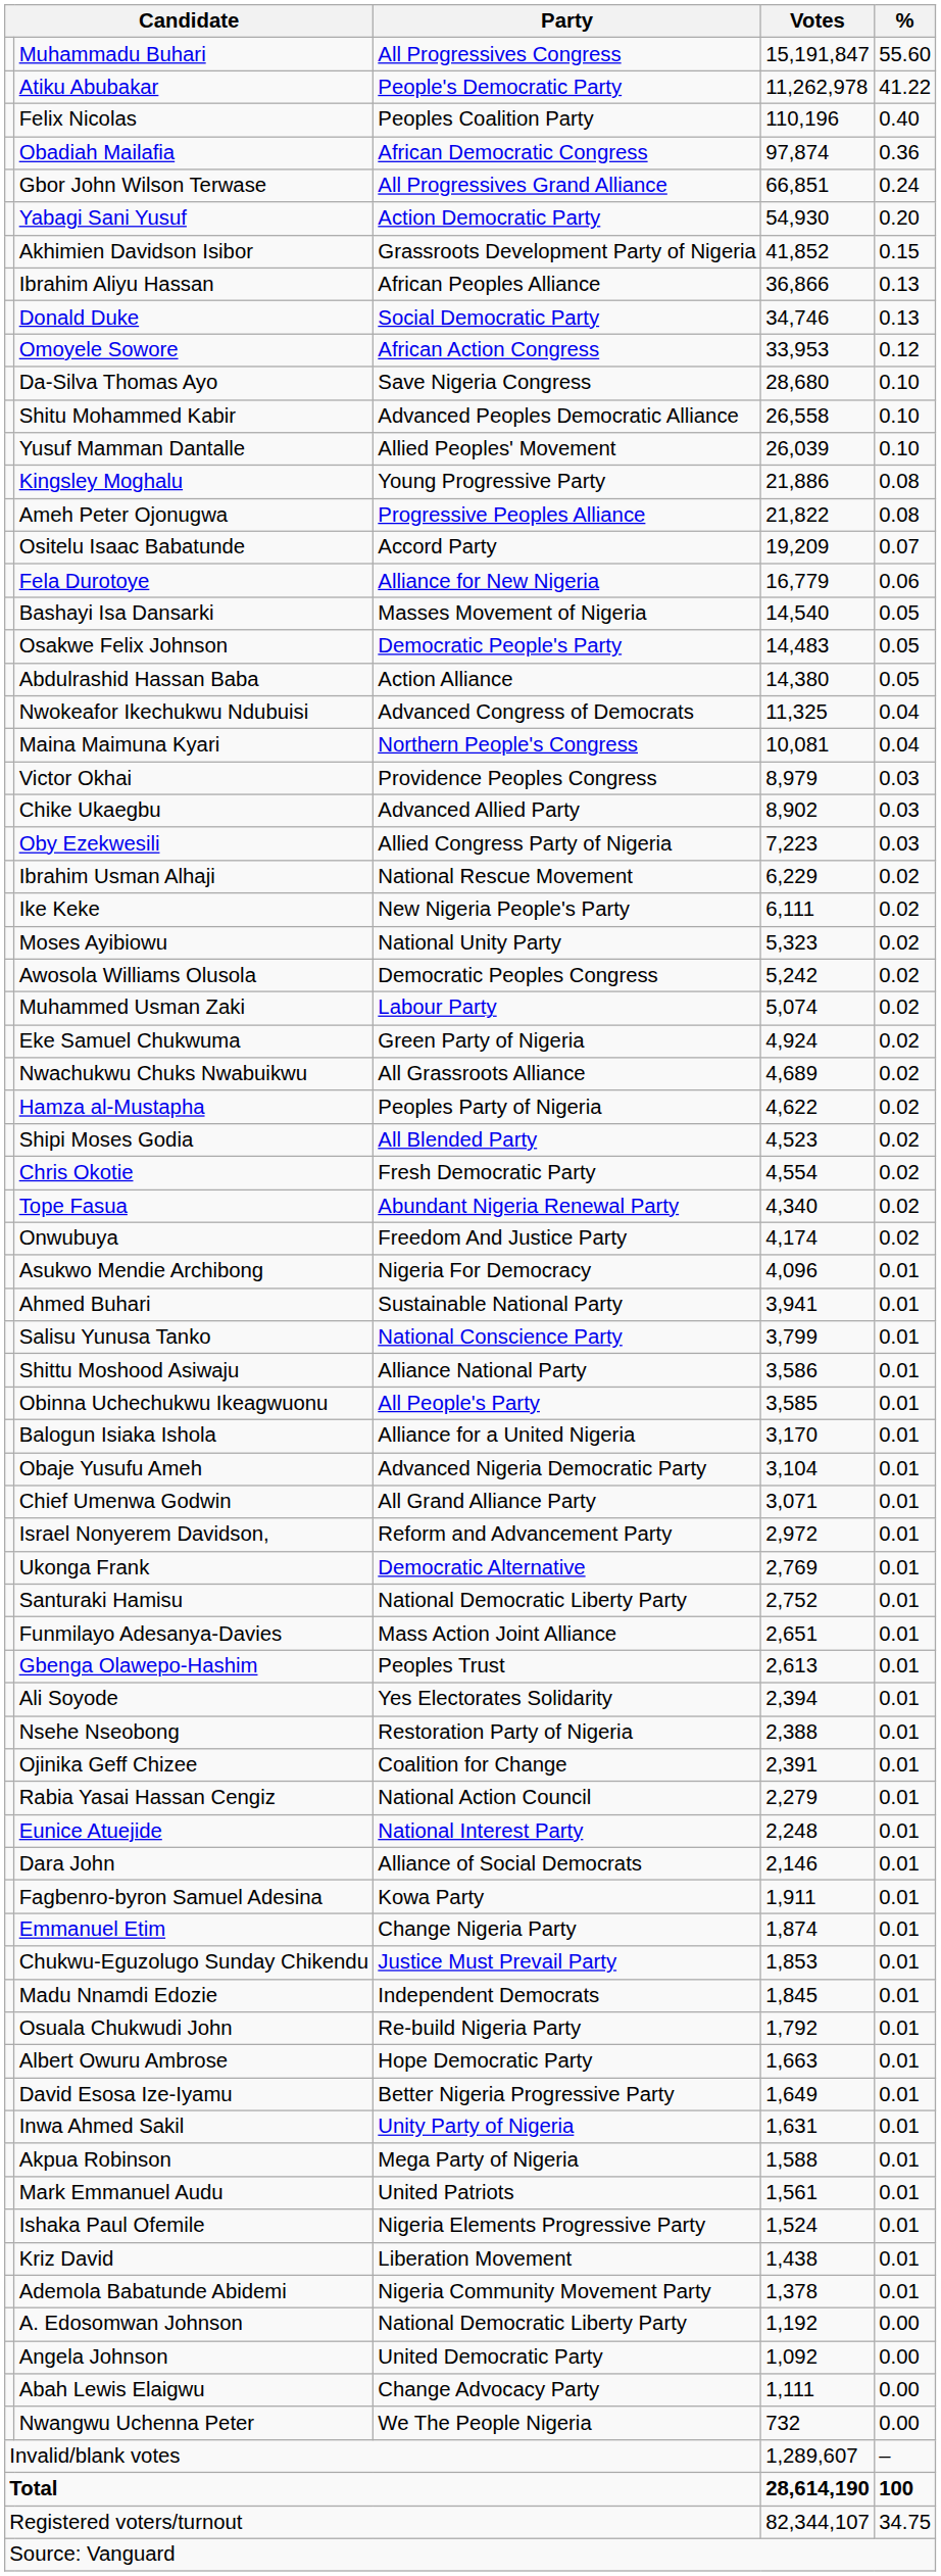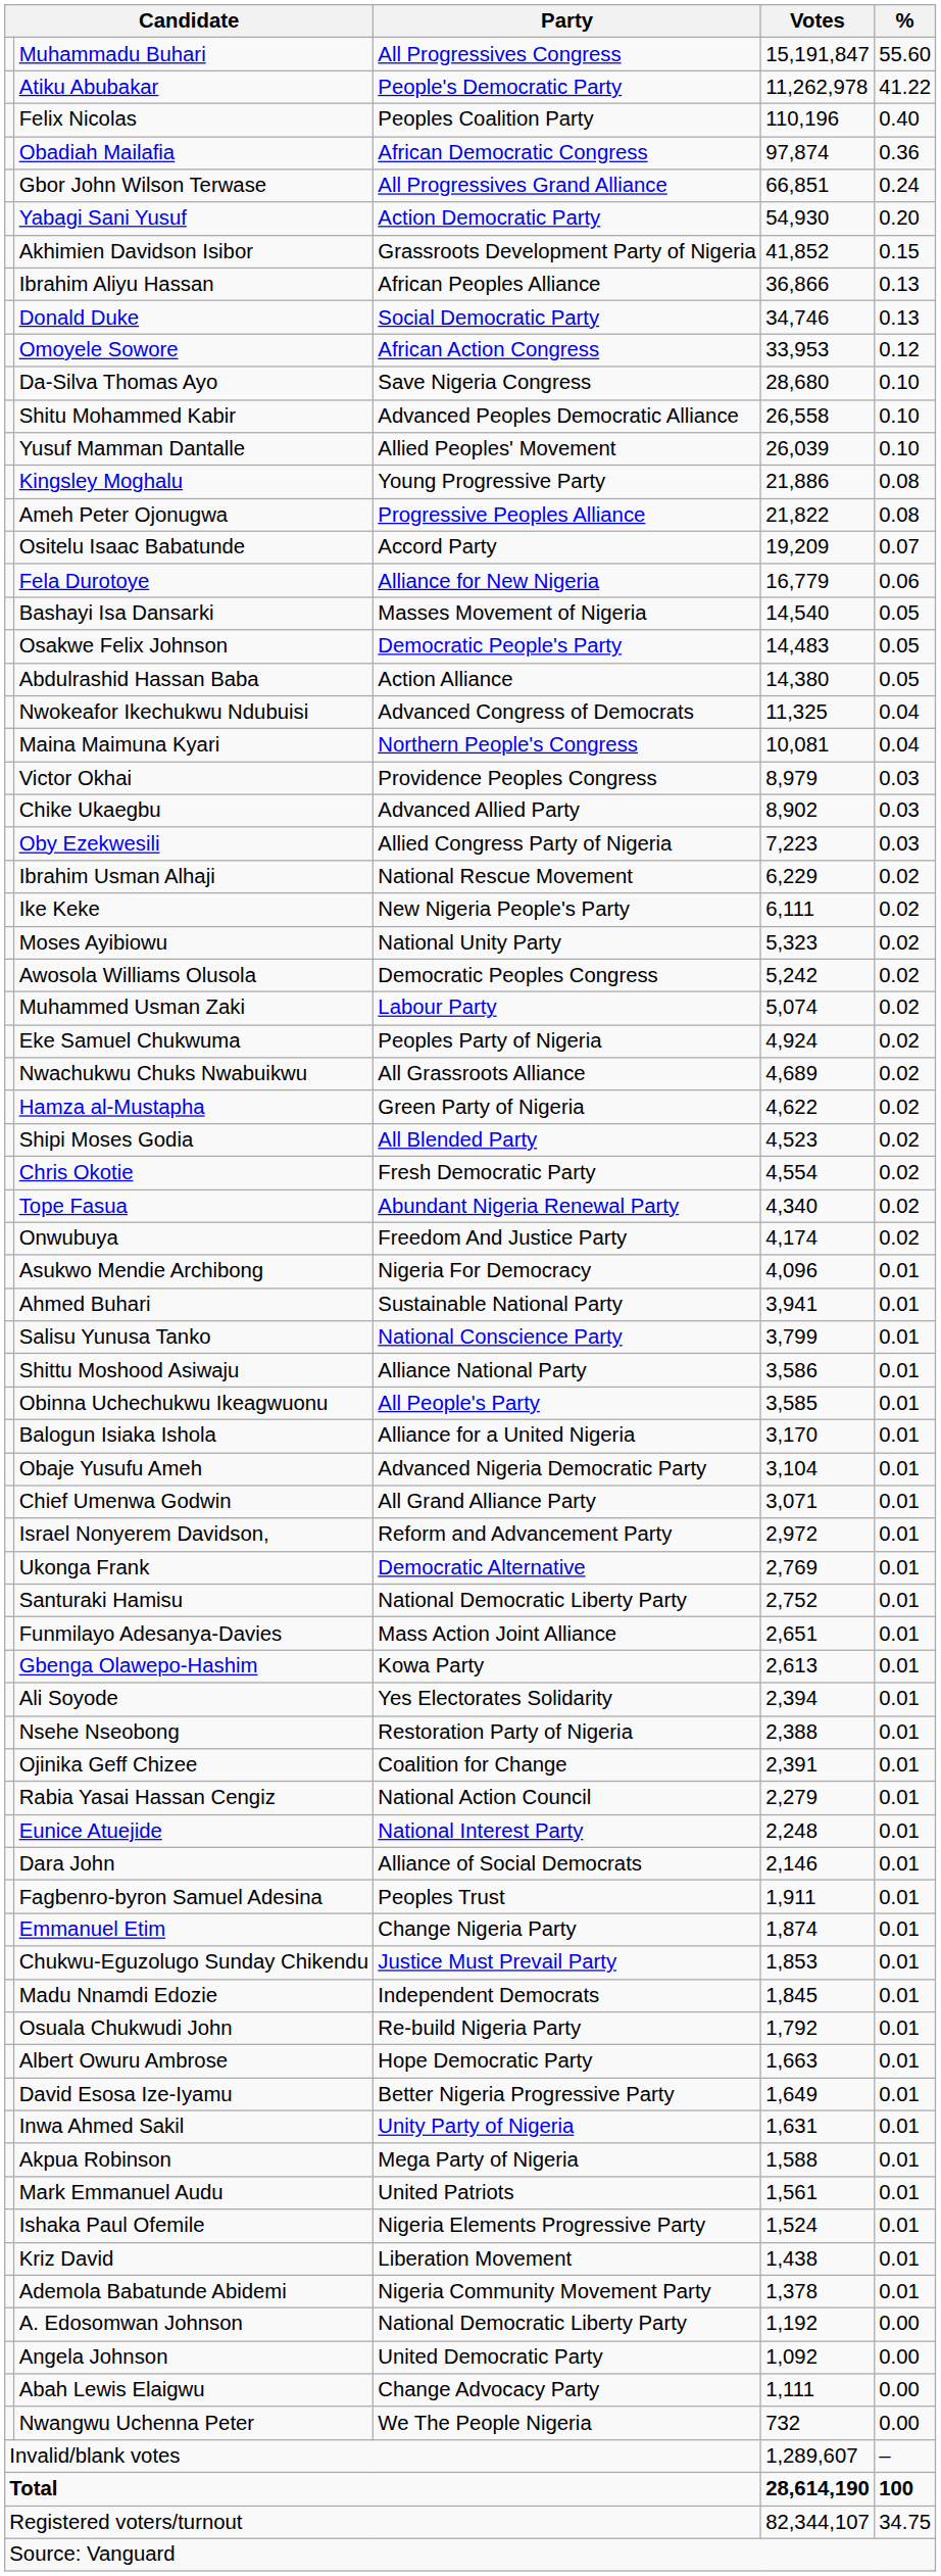 <table class="wikitable">
 <tr>
 <th colspan="2">Candidate</th>
 <th>Party</th>
 <th>Votes</th>
 <th>%</th>
 </tr>
 <tr>
 <td></td>
 <td><a href='#'>Muhammadu Buhari</a></td>
 <td><a href='#'>All Progressives Congress</a></td>
 <td>15,191,847</td>
 <td>55.60</td>
 </tr>
 <tr>
 <td></td>
 <td><a href='#'>Atiku Abubakar</a></td>
 <td><a href='#'>People's Democratic Party</a></td>
 <td>11,262,978</td>
 <td>41.22</td>
 </tr>
 <tr>
 <td></td>
 <td>Felix Nicolas</td>
 <td>Peoples Coalition Party</td>
 <td>110,196</td>
 <td>0.40</td>
 </tr>
 <tr>
 <td></td>
 <td><a href='#'>Obadiah Mailafia</a></td>
 <td><a href='#'>African Democratic Congress</a></td>
 <td>97,874</td>
 <td>0.36</td>
 </tr>
 <tr>
 <td></td>
 <td>Gbor John Wilson Terwase</td>
 <td><a href='#'>All Progressives Grand Alliance</a></td>
 <td>66,851</td>
 <td>0.24</td>
 </tr>
 <tr>
 <td></td>
 <td><a href='#'>Yabagi Sani Yusuf</a></td>
 <td><a href='#'>Action Democratic Party</a></td>
 <td>54,930</td>
 <td>0.20</td>
 </tr>
 <tr>
 <td></td>
 <td>Akhimien Davidson Isibor</td>
 <td>Grassroots Development Party of Nigeria</td>
 <td>41,852</td>
 <td>0.15</td>
 </tr>
 <tr>
 <td></td>
 <td>Ibrahim Aliyu Hassan</td>
 <td>African Peoples Alliance</td>
 <td>36,866</td>
 <td>0.13</td>
 </tr>
 <tr>
 <td></td>
 <td><a href='#'>Donald Duke</a></td>
 <td><a href='#'>Social Democratic Party</a></td>
 <td>34,746</td>
 <td>0.13</td>
 </tr>
 <tr>
 <td></td>
 <td><a href='#'>Omoyele Sowore</a></td>
 <td><a href='#'>African Action Congress</a></td>
 <td>33,953</td>
 <td>0.12</td>
 </tr>
 <tr>
 <td></td>
 <td>Da-Silva Thomas Ayo</td>
 <td>Save Nigeria Congress</td>
 <td>28,680</td>
 <td>0.10</td>
 </tr>
 <tr>
 <td></td>
 <td>Shitu Mohammed Kabir</td>
 <td>Advanced Peoples Democratic Alliance</td>
 <td>26,558</td>
 <td>0.10</td>
 </tr>
 <tr>
 <td></td>
 <td>Yusuf Mamman Dantalle</td>
 <td>Allied Peoples' Movement</td>
 <td>26,039</td>
 <td>0.10</td>
 </tr>
 <tr>
 <td></td>
 <td><a href='#'>Kingsley Moghalu</a></td>
 <td>Young Progressive Party</td>
 <td>21,886</td>
 <td>0.08</td>
 </tr>
 <tr>
 <td></td>
 <td>Ameh Peter Ojonugwa</td>
 <td><a href='#'>Progressive Peoples Alliance</a></td>
 <td>21,822</td>
 <td>0.08</td>
 </tr>
 <tr>
 <td></td>
 <td>Ositelu Isaac Babatunde</td>
 <td>Accord Party</td>
 <td>19,209</td>
 <td>0.07</td>
 </tr>
 <tr>
 <td></td>
 <td><a href='#'>Fela Durotoye</a></td>
 <td><a href='#'>Alliance for New Nigeria</a></td>
 <td>16,779</td>
 <td>0.06</td>
 </tr>
 <tr>
 <td></td>
 <td>Bashayi Isa Dansarki</td>
 <td>Masses Movement of Nigeria</td>
 <td>14,540</td>
 <td>0.05</td>
 </tr>
 <tr>
 <td></td>
 <td>Osakwe Felix Johnson</td>
 <td><a href='#'>Democratic People's Party</a></td>
 <td>14,483</td>
 <td>0.05</td>
 </tr>
 <tr>
 <td></td>
 <td>Abdulrashid Hassan Baba</td>
 <td>Action Alliance</td>
 <td>14,380</td>
 <td>0.05</td>
 </tr>
 <tr>
 <td></td>
 <td>Nwokeafor Ikechukwu Ndubuisi</td>
 <td>Advanced Congress of Democrats</td>
 <td>11,325</td>
 <td>0.04</td>
 </tr>
 <tr>
 <td></td>
 <td>Maina Maimuna Kyari</td>
 <td><a href='#'>Northern People's Congress</a></td>
 <td>10,081</td>
 <td>0.04</td>
 </tr>
 <tr>
 <td></td>
 <td>Victor Okhai</td>
 <td>Providence Peoples Congress</td>
 <td>8,979</td>
 <td>0.03</td>
 </tr>
 <tr>
 <td></td>
 <td>Chike Ukaegbu</td>
 <td>Advanced Allied Party</td>
 <td>8,902</td>
 <td>0.03</td>
 </tr>
 <tr>
 <td></td>
 <td><a href='#'>Oby Ezekwesili</a></td>
 <td>Allied Congress Party of Nigeria</td>
 <td>7,223</td>
 <td>0.03</td>
 </tr>
 <tr>
 <td></td>
 <td>Ibrahim Usman Alhaji</td>
 <td>National Rescue Movement</td>
 <td>6,229</td>
 <td>0.02</td>
 </tr>
 <tr>
 <td></td>
 <td>Ike Keke</td>
 <td>New Nigeria People's Party</td>
 <td>6,111</td>
 <td>0.02</td>
 </tr>
 <tr>
 <td></td>
 <td>Moses Ayibiowu</td>
 <td>National Unity Party</td>
 <td>5,323</td>
 <td>0.02</td>
 </tr>
 <tr>
 <td></td>
 <td>Awosola Williams Olusola</td>
 <td>Democratic Peoples Congress</td>
 <td>5,242</td>
 <td>0.02</td>
 </tr>
 <tr>
 <td></td>
 <td>Muhammed Usman Zaki</td>
 <td><a href='#'>Labour Party</a></td>
 <td>5,074</td>
 <td>0.02</td>
 </tr>
 <tr>
 <td></td>
 <td>Eke Samuel Chukwuma</td>
-<td>Green Party of Nigeria</td>
+<td>Peoples Party of Nigeria</td>
 <td>4,924</td>
 <td>0.02</td>
 </tr>
 <tr>
 <td></td>
 <td>Nwachukwu Chuks Nwabuikwu</td>
 <td>All Grassroots Alliance</td>
 <td>4,689</td>
 <td>0.02</td>
 </tr>
 <tr>
 <td></td>
 <td><a href='#'>Hamza al-Mustapha</a></td>
-<td>Peoples Party of Nigeria</td>
+<td>Green Party of Nigeria</td>
 <td>4,622</td>
 <td>0.02</td>
 </tr>
 <tr>
 <td></td>
 <td>Shipi Moses Godia</td>
 <td><a href='#'>All Blended Party</a></td>
 <td>4,523</td>
 <td>0.02</td>
 </tr>
 <tr>
 <td></td>
 <td><a href='#'>Chris Okotie</a></td>
 <td>Fresh Democratic Party</td>
 <td>4,554</td>
 <td>0.02</td>
 </tr>
 <tr>
 <td></td>
 <td><a href='#'>Tope Fasua</a></td>
 <td><a href='#'>Abundant Nigeria Renewal Party</a></td>
 <td>4,340</td>
 <td>0.02</td>
 </tr>
 <tr>
 <td></td>
 <td>Onwubuya</td>
 <td>Freedom And Justice Party</td>
 <td>4,174</td>
 <td>0.02</td>
 </tr>
 <tr>
 <td></td>
 <td>Asukwo Mendie Archibong</td>
 <td>Nigeria For Democracy</td>
 <td>4,096</td>
 <td>0.01</td>
 </tr>
 <tr>
 <td></td>
 <td>Ahmed Buhari</td>
 <td>Sustainable National Party</td>
 <td>3,941</td>
 <td>0.01</td>
 </tr>
 <tr>
 <td></td>
 <td>Salisu Yunusa Tanko</td>
 <td><a href='#'>National Conscience Party</a></td>
 <td>3,799</td>
 <td>0.01</td>
 </tr>
 <tr>
 <td></td>
 <td>Shittu Moshood Asiwaju</td>
 <td>Alliance National Party</td>
 <td>3,586</td>
 <td>0.01</td>
 </tr>
 <tr>
 <td></td>
 <td>Obinna Uchechukwu Ikeagwuonu</td>
 <td><a href='#'>All People's Party</a></td>
 <td>3,585</td>
 <td>0.01</td>
 </tr>
 <tr>
 <td></td>
 <td>Balogun Isiaka Ishola</td>
 <td>Alliance for a United Nigeria</td>
 <td>3,170</td>
 <td>0.01</td>
 </tr>
 <tr>
 <td></td>
 <td>Obaje Yusufu Ameh</td>
 <td>Advanced Nigeria Democratic Party</td>
 <td>3,104</td>
 <td>0.01</td>
 </tr>
 <tr>
 <td></td>
 <td>Chief Umenwa Godwin</td>
 <td>All Grand Alliance Party</td>
 <td>3,071</td>
 <td>0.01</td>
 </tr>
 <tr>
 <td></td>
 <td>Israel Nonyerem Davidson,</td>
 <td>Reform and Advancement Party</td>
 <td>2,972</td>
 <td>0.01</td>
 </tr>
 <tr>
 <td></td>
 <td>Ukonga Frank</td>
 <td><a href='#'>Democratic Alternative</a></td>
 <td>2,769</td>
 <td>0.01</td>
 </tr>
 <tr>
 <td></td>
 <td>Santuraki Hamisu</td>
 <td>National Democratic Liberty Party</td>
 <td>2,752</td>
 <td>0.01</td>
 </tr>
 <tr>
 <td></td>
 <td>Funmilayo Adesanya-Davies</td>
 <td>Mass Action Joint Alliance</td>
 <td>2,651</td>
 <td>0.01</td>
 </tr>
 <tr>
 <td></td>
 <td><a href='#'>Gbenga Olawepo-Hashim</a></td>
-<td>Peoples Trust</td>
+<td>Kowa Party</td>
 <td>2,613</td>
 <td>0.01</td>
 </tr>
 <tr>
 <td></td>
 <td>Ali Soyode</td>
 <td>Yes Electorates Solidarity</td>
 <td>2,394</td>
 <td>0.01</td>
 </tr>
 <tr>
 <td></td>
 <td>Nsehe Nseobong</td>
 <td>Restoration Party of Nigeria</td>
 <td>2,388</td>
 <td>0.01</td>
 </tr>
 <tr>
 <td></td>
 <td>Ojinika Geff Chizee</td>
 <td>Coalition for Change</td>
 <td>2,391</td>
 <td>0.01</td>
 </tr>
 <tr>
 <td></td>
 <td>Rabia Yasai Hassan Cengiz</td>
 <td>National Action Council</td>
 <td>2,279</td>
 <td>0.01</td>
 </tr>
 <tr>
 <td></td>
 <td><a href='#'>Eunice Atuejide</a></td>
 <td><a href='#'>National Interest Party</a></td>
 <td>2,248</td>
 <td>0.01</td>
 </tr>
 <tr>
 <td></td>
 <td>Dara John</td>
 <td>Alliance of Social Democrats</td>
 <td>2,146</td>
 <td>0.01</td>
 </tr>
 <tr>
 <td></td>
 <td>Fagbenro-byron Samuel Adesina</td>
-<td>Kowa Party</td>
+<td>Peoples Trust</td>
 <td>1,911</td>
 <td>0.01</td>
 </tr>
 <tr>
 <td></td>
 <td><a href='#'>Emmanuel Etim</a></td>
 <td>Change Nigeria Party</td>
 <td>1,874</td>
 <td>0.01</td>
 </tr>
 <tr>
 <td></td>
 <td>Chukwu-Eguzolugo Sunday Chikendu</td>
 <td><a href='#'>Justice Must Prevail Party</a></td>
 <td>1,853</td>
 <td>0.01</td>
 </tr>
 <tr>
 <td></td>
 <td>Madu Nnamdi Edozie</td>
 <td>Independent Democrats</td>
 <td>1,845</td>
 <td>0.01</td>
 </tr>
 <tr>
 <td></td>
 <td>Osuala Chukwudi John</td>
 <td>Re-build Nigeria Party</td>
 <td>1,792</td>
 <td>0.01</td>
 </tr>
 <tr>
 <td></td>
 <td>Albert Owuru Ambrose</td>
 <td>Hope Democratic Party</td>
 <td>1,663</td>
 <td>0.01</td>
 </tr>
 <tr>
 <td></td>
 <td>David Esosa Ize-Iyamu</td>
 <td>Better Nigeria Progressive Party</td>
 <td>1,649</td>
 <td>0.01</td>
 </tr>
 <tr>
 <td></td>
 <td>Inwa Ahmed Sakil</td>
 <td><a href='#'>Unity Party of Nigeria</a></td>
 <td>1,631</td>
 <td>0.01</td>
 </tr>
 <tr>
 <td></td>
 <td>Akpua Robinson</td>
 <td>Mega Party of Nigeria</td>
 <td>1,588</td>
 <td>0.01</td>
 </tr>
 <tr>
 <td></td>
 <td>Mark Emmanuel Audu</td>
 <td>United Patriots</td>
 <td>1,561</td>
 <td>0.01</td>
 </tr>
 <tr>
 <td></td>
 <td>Ishaka Paul Ofemile</td>
 <td>Nigeria Elements Progressive Party</td>
 <td>1,524</td>
 <td>0.01</td>
 </tr>
 <tr>
 <td></td>
 <td>Kriz David</td>
 <td>Liberation Movement</td>
 <td>1,438</td>
 <td>0.01</td>
 </tr>
 <tr>
 <td></td>
 <td>Ademola Babatunde Abidemi</td>
 <td>Nigeria Community Movement Party</td>
 <td>1,378</td>
 <td>0.01</td>
 </tr>
 <tr>
 <td></td>
 <td>A. Edosomwan Johnson</td>
 <td>National Democratic Liberty Party</td>
 <td>1,192</td>
 <td>0.00</td>
 </tr>
 <tr>
 <td></td>
 <td>Angela Johnson</td>
 <td>United Democratic Party</td>
 <td>1,092</td>
 <td>0.00</td>
 </tr>
 <tr>
 <td></td>
 <td>Abah Lewis Elaigwu</td>
 <td>Change Advocacy Party</td>
 <td>1,111</td>
 <td>0.00</td>
 </tr>
 <tr>
 <td></td>
 <td>Nwangwu Uchenna Peter</td>
 <td>We The People Nigeria</td>
 <td>732</td>
 <td>0.00</td>
 </tr>
 <tr>
 <td colspan="3">Invalid/blank votes</td>
 <td>1,289,607</td>
 <td>–</td>
 </tr>
 <tr>
 <td colspan="3"><strong>Total</strong></td>
 <td><strong>28,614,190</strong></td>
 <td><strong>100</strong></td>
 </tr>
 <tr>
 <td colspan="3">Registered voters/turnout</td>
 <td>82,344,107</td>
 <td>34.75</td>
 </tr>
 <tr>
 <td colspan="5">Source: Vanguard</td>
 </tr>
 </table>
